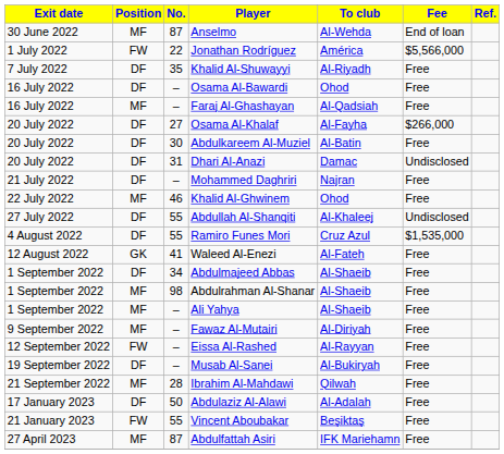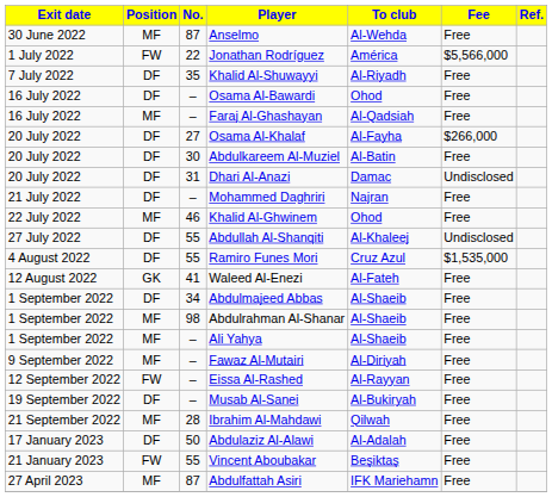 <table class="wikitable sortable">
 <tr>
 <th style="background:yellow; color:blue;"><strong>Exit date</strong></th>
 <th style="background:yellow; color:blue;"><strong>Position</strong></th>
 <th style="background:yellow; color:blue;"><strong>No.</strong></th>
 <th style="background:yellow; color:blue;"><strong>Player</strong></th>
 <th style="background:yellow; color:blue;"><strong>To club</strong></th>
 <th style="background:yellow; color:blue;"><strong>Fee</strong></th>
 <th style="background:yellow; color:blue;"><strong>Ref.</strong></th>
 </tr>
 <tr>
 <td>30 June 2022</td>
 <td style="text-align:center;">MF</td>
 <td style="text-align:center;">87</td>
 <td style="text-align:left;"> <a href='#'>Anselmo</a></td>
 <td style="text-align:left;"> <a href='#'>Al-Wehda</a></td>
-<td>End of loan</td>
+<td>Free</td>
 <td></td>
 </tr>
 <tr>
 <td>1 July 2022</td>
 <td style="text-align:center;">FW</td>
 <td style="text-align:center;">22</td>
 <td style="text-align:left;"> <a href='#'>Jonathan Rodríguez</a></td>
 <td style="text-align:left;"> <a href='#'>América</a></td>
 <td>$5,566,000</td>
 <td></td>
 </tr>
 <tr>
 <td>7 July 2022</td>
 <td style="text-align:center;">DF</td>
 <td style="text-align:center;">35</td>
 <td style="text-align:left;"> <a href='#'>Khalid Al-Shuwayyi</a></td>
 <td style="text-align:left;"> <a href='#'>Al-Riyadh</a></td>
 <td>Free</td>
 <td></td>
 </tr>
 <tr>
 <td>16 July 2022</td>
 <td style="text-align:center;">DF</td>
 <td style="text-align:center;">–</td>
 <td style="text-align:left;"> <a href='#'>Osama Al-Bawardi</a></td>
 <td style="text-align:left;"> <a href='#'>Ohod</a></td>
 <td>Free</td>
 <td></td>
 </tr>
 <tr>
 <td>16 July 2022</td>
 <td style="text-align:center;">MF</td>
 <td style="text-align:center;">–</td>
 <td style="text-align:left;"> <a href='#'>Faraj Al-Ghashayan</a></td>
 <td style="text-align:left;"> <a href='#'>Al-Qadsiah</a></td>
 <td>Free</td>
 <td></td>
 </tr>
 <tr>
 <td>20 July 2022</td>
 <td style="text-align:center;">DF</td>
 <td style="text-align:center;">27</td>
 <td style="text-align:left;"> <a href='#'>Osama Al-Khalaf</a></td>
 <td style="text-align:left;"> <a href='#'>Al-Fayha</a></td>
 <td>$266,000</td>
 <td></td>
 </tr>
 <tr>
 <td>20 July 2022</td>
 <td style="text-align:center;">DF</td>
 <td style="text-align:center;">30</td>
 <td style="text-align:left;"> <a href='#'>Abdulkareem Al-Muziel</a></td>
 <td style="text-align:left;"> <a href='#'>Al-Batin</a></td>
 <td>Free</td>
 <td></td>
 </tr>
 <tr>
 <td>20 July 2022</td>
 <td style="text-align:center;">DF</td>
 <td style="text-align:center;">31</td>
 <td style="text-align:left;"> <a href='#'>Dhari Al-Anazi</a></td>
 <td style="text-align:left;"> <a href='#'>Damac</a></td>
 <td>Undisclosed</td>
 <td></td>
 </tr>
 <tr>
 <td>21 July 2022</td>
 <td style="text-align:center;">DF</td>
 <td style="text-align:center;">–</td>
 <td style="text-align:left;"> <a href='#'>Mohammed Daghriri</a></td>
 <td style="text-align:left;"> <a href='#'>Najran</a></td>
 <td>Free</td>
 <td></td>
 </tr>
 <tr>
 <td>22 July 2022</td>
 <td style="text-align:center;">MF</td>
 <td style="text-align:center;">46</td>
 <td style="text-align:left;"> <a href='#'>Khalid Al-Ghwinem</a></td>
 <td style="text-align:left;"> <a href='#'>Ohod</a></td>
 <td>Free</td>
 <td></td>
 </tr>
 <tr>
 <td>27 July 2022</td>
 <td style="text-align:center;">DF</td>
 <td style="text-align:center;">55</td>
 <td style="text-align:left;"> <a href='#'>Abdullah Al-Shanqiti</a></td>
 <td style="text-align:left;"> <a href='#'>Al-Khaleej</a></td>
 <td>Undisclosed</td>
 <td></td>
 </tr>
 <tr>
 <td>4 August 2022</td>
 <td style="text-align:center;">DF</td>
 <td style="text-align:center;">55</td>
 <td style="text-align:left;"> <a href='#'>Ramiro Funes Mori</a></td>
 <td style="text-align:left;"> <a href='#'>Cruz Azul</a></td>
 <td>$1,535,000</td>
 <td></td>
 </tr>
 <tr>
 <td>12 August 2022</td>
 <td style="text-align:center;">GK</td>
 <td style="text-align:center;">41</td>
 <td style="text-align:left;"> Waleed Al-Enezi</td>
 <td style="text-align:left;"> <a href='#'>Al-Fateh</a></td>
 <td>Free</td>
 <td></td>
 </tr>
 <tr>
 <td>1 September 2022</td>
 <td style="text-align:center;">DF</td>
 <td style="text-align:center;">34</td>
 <td style="text-align:left;"> <a href='#'>Abdulmajeed Abbas</a></td>
 <td style="text-align:left;"> <a href='#'>Al-Shaeib</a></td>
 <td>Free</td>
 <td></td>
 </tr>
 <tr>
 <td>1 September 2022</td>
 <td style="text-align:center;">MF</td>
 <td style="text-align:center;">98</td>
 <td style="text-align:left;"> Abdulrahman Al-Shanar</td>
 <td style="text-align:left;"> <a href='#'>Al-Shaeib</a></td>
 <td>Free</td>
 <td></td>
 </tr>
 <tr>
 <td>1 September 2022</td>
 <td style="text-align:center;">MF</td>
 <td style="text-align:center;">–</td>
 <td style="text-align:left;"> <a href='#'>Ali Yahya</a></td>
 <td style="text-align:left;"> <a href='#'>Al-Shaeib</a></td>
 <td>Free</td>
 <td></td>
 </tr>
 <tr>
 <td>9 September 2022</td>
 <td style="text-align:center;">MF</td>
 <td style="text-align:center;">–</td>
 <td style="text-align:left;"> <a href='#'>Fawaz Al-Mutairi</a></td>
 <td style="text-align:left;"> <a href='#'>Al-Diriyah</a></td>
 <td>Free</td>
 <td></td>
 </tr>
 <tr>
 <td>12 September 2022</td>
 <td style="text-align:center;">FW</td>
 <td style="text-align:center;">–</td>
 <td style="text-align:left;"> <a href='#'>Eissa Al-Rashed</a></td>
 <td style="text-align:left;"> <a href='#'>Al-Rayyan</a></td>
 <td>Free</td>
 <td></td>
 </tr>
 <tr>
 <td>19 September 2022</td>
 <td style="text-align:center;">DF</td>
 <td style="text-align:center;">–</td>
 <td style="text-align:left;"> <a href='#'>Musab Al-Sanei</a></td>
 <td style="text-align:left;"> <a href='#'>Al-Bukiryah</a></td>
 <td>Free</td>
 <td></td>
 </tr>
 <tr>
 <td>21 September 2022</td>
 <td style="text-align:center;">MF</td>
 <td style="text-align:center;">28</td>
 <td style="text-align:left;"> <a href='#'>Ibrahim Al-Mahdawi</a></td>
 <td style="text-align:left;"> <a href='#'>Qilwah</a></td>
 <td>Free</td>
 <td></td>
 </tr>
 <tr>
 <td>17 January 2023</td>
 <td style="text-align:center;">DF</td>
 <td style="text-align:center;">50</td>
 <td style="text-align:left;"> <a href='#'>Abdulaziz Al-Alawi</a></td>
 <td style="text-align:left;"> <a href='#'>Al-Adalah</a></td>
 <td>Free</td>
 <td></td>
 </tr>
 <tr>
 <td>21 January 2023</td>
 <td style="text-align:center;">FW</td>
 <td style="text-align:center;">55</td>
 <td style="text-align:left;"> <a href='#'>Vincent Aboubakar</a></td>
 <td style="text-align:left;"> <a href='#'>Beşiktaş</a></td>
 <td>Free</td>
 <td></td>
 </tr>
 <tr>
 <td>27 April 2023</td>
 <td style="text-align:center;">MF</td>
 <td style="text-align:center;">87</td>
 <td style="text-align:left;"> <a href='#'>Abdulfattah Asiri</a></td>
 <td style="text-align:left;"> <a href='#'>IFK Mariehamn</a></td>
 <td>Free</td>
 <td></td>
 </tr>
 <tr>
 </tr>
 </table>
